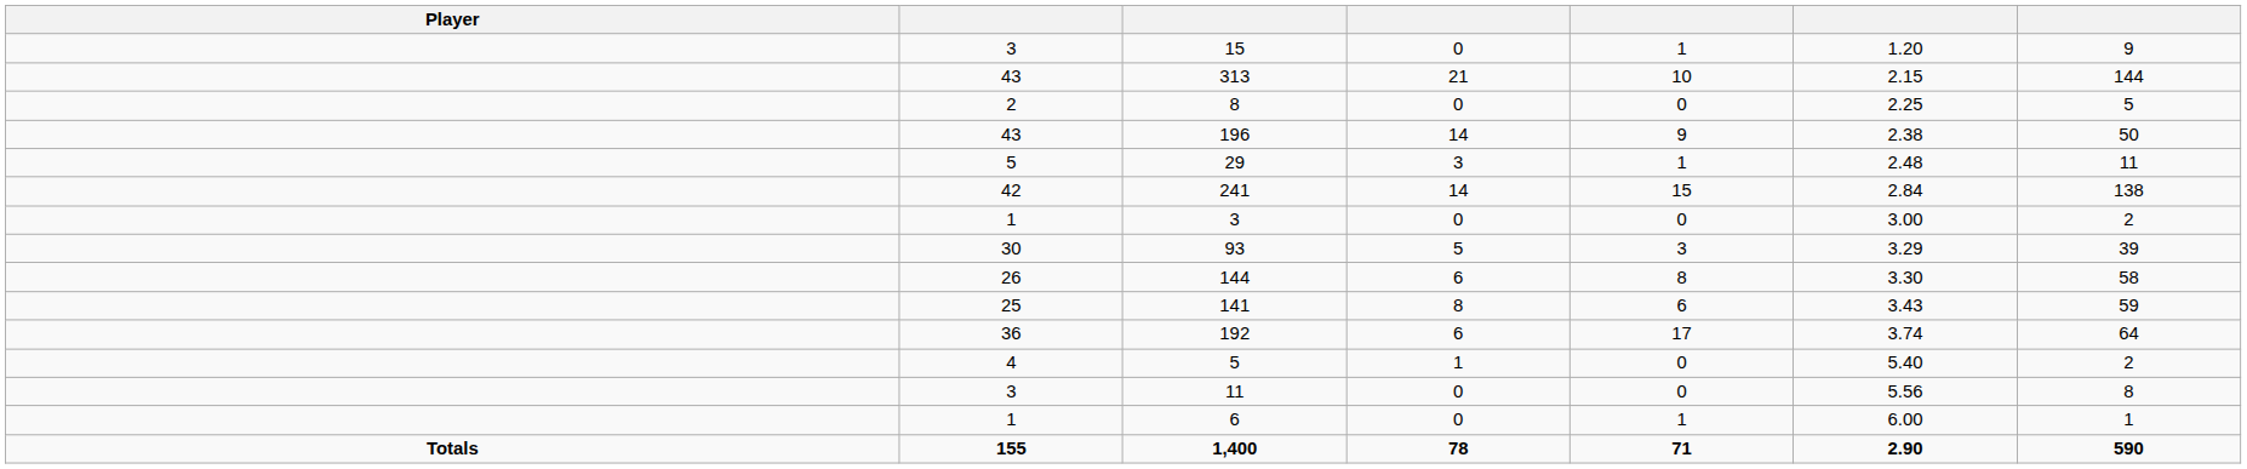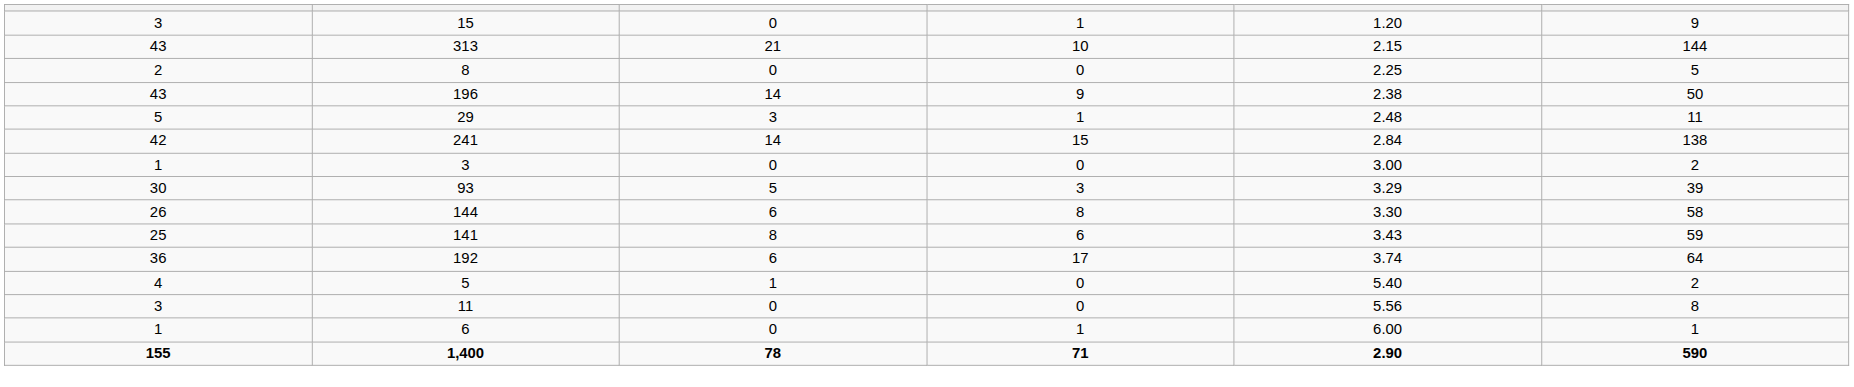 <table class="wikitable sortable" style="text-align:center;" width="100%">
 <tr>
-<th width="40%">Player</th>
 <th width="10%"></th>
 <th width="10%" data-sort-type="number"></th>
 <th width="10%"></th>
 <th width="10%"></th>
 <th width="10%"></th>
 <th width="10%"></th>
 </tr>
 <tr>
-<td></td>
 <td>3</td>
 <td>15</td>
 <td>0</td>
 <td>1</td>
 <td>1.20</td>
 <td>9</td>
 </tr>
 <tr>
-<td></td>
 <td>43</td>
 <td>313</td>
 <td>21</td>
 <td>10</td>
 <td>2.15</td>
 <td>144</td>
 </tr>
 <tr>
-<td></td>
 <td>2</td>
 <td>8</td>
 <td>0</td>
 <td>0</td>
 <td>2.25</td>
 <td>5</td>
 </tr>
 <tr>
-<td></td>
 <td>43</td>
 <td>196</td>
 <td>14</td>
 <td>9</td>
 <td>2.38</td>
 <td>50</td>
 </tr>
 <tr>
-<td></td>
 <td>5</td>
 <td>29</td>
 <td>3</td>
 <td>1</td>
 <td>2.48</td>
 <td>11</td>
 </tr>
 <tr>
-<td></td>
 <td>42</td>
 <td>241</td>
 <td>14</td>
 <td>15</td>
 <td>2.84</td>
 <td>138</td>
 </tr>
 <tr>
-<td></td>
 <td>1</td>
 <td>3</td>
 <td>0</td>
 <td>0</td>
 <td>3.00</td>
 <td>2</td>
 </tr>
 <tr>
-<td></td>
 <td>30</td>
 <td>93</td>
 <td>5</td>
 <td>3</td>
 <td>3.29</td>
 <td>39</td>
 </tr>
 <tr>
-<td></td>
 <td>26</td>
 <td>144</td>
 <td>6</td>
 <td>8</td>
 <td>3.30</td>
 <td>58</td>
 </tr>
 <tr>
-<td></td>
 <td>25</td>
 <td>141</td>
 <td>8</td>
 <td>6</td>
 <td>3.43</td>
 <td>59</td>
 </tr>
 <tr>
-<td></td>
 <td>36</td>
 <td>192</td>
 <td>6</td>
 <td>17</td>
 <td>3.74</td>
 <td>64</td>
 </tr>
 <tr>
-<td></td>
 <td>4</td>
 <td>5</td>
 <td>1</td>
 <td>0</td>
 <td>5.40</td>
 <td>2</td>
 </tr>
 <tr>
-<td></td>
 <td>3</td>
 <td>11</td>
 <td>0</td>
 <td>0</td>
 <td>5.56</td>
 <td>8</td>
 </tr>
 <tr>
-<td></td>
 <td>1</td>
 <td>6</td>
 <td>0</td>
 <td>1</td>
 <td>6.00</td>
 <td>1</td>
 </tr>
 <tr>
-<td><strong>Totals</strong></td>
 <td><strong>155</strong></td>
 <td><strong>1,400</strong></td>
 <td><strong>78</strong></td>
 <td><strong>71</strong></td>
 <td><strong>2.90</strong></td>
 <td><strong>590</strong></td>
 </tr>
 </table>
